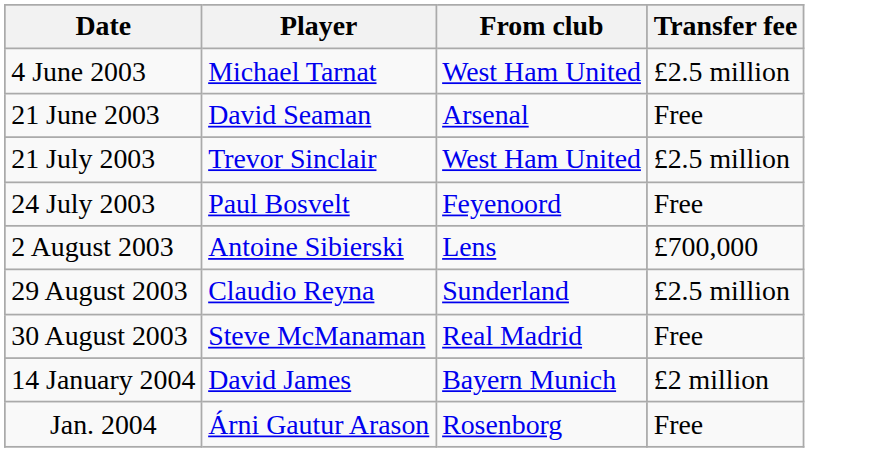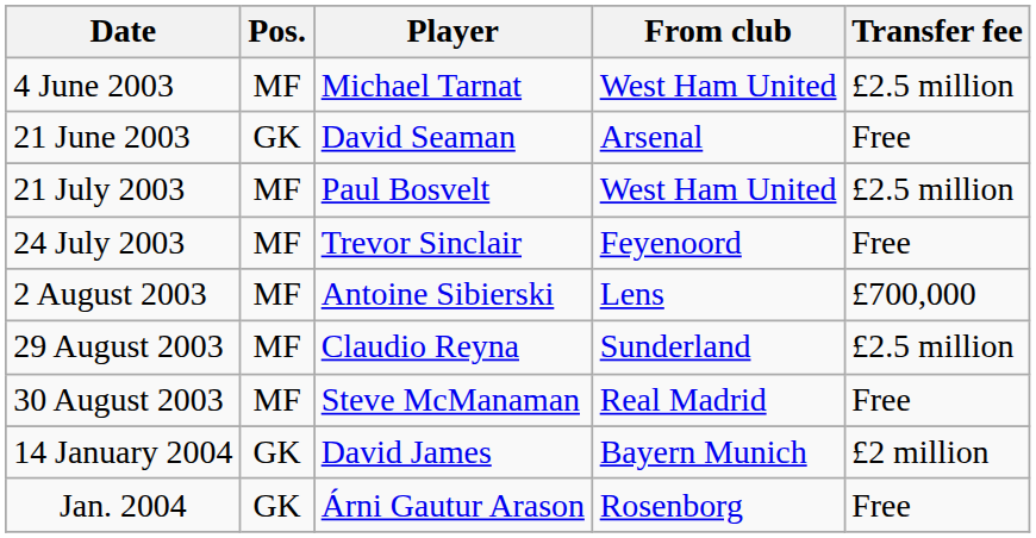 <table class="wikitable">
 <tr>
 <th>Date</th>
+<th>Pos.</th>
 <th>Player</th>
 <th>From club</th>
 <th>Transfer fee</th>
 </tr>
 <tr>
 <td>4 June 2003</td>
+<td align="center">MF</td>
 <td> <a href='#'>Michael Tarnat</a></td>
 <td> <a href='#'>West Ham United</a></td>
 <td>£2.5 million</td>
 </tr>
 <tr>
 <td>21 June 2003</td>
+<td align="center">GK</td>
 <td> <a href='#'>David Seaman</a></td>
 <td> <a href='#'>Arsenal</a></td>
 <td>Free</td>
 </tr>
 <tr>
 <td>21 July 2003</td>
-<td> <a href='#'>Trevor Sinclair</a></td>
+<td align="center">MF</td>
+<td> <a href='#'>Paul Bosvelt</a></td>
 <td> <a href='#'>West Ham United</a></td>
 <td>£2.5 million</td>
 </tr>
 <tr>
 <td>24 July 2003</td>
-<td> <a href='#'>Paul Bosvelt</a></td>
+<td align="center">MF</td>
+<td> <a href='#'>Trevor Sinclair</a></td>
 <td> <a href='#'>Feyenoord</a></td>
 <td>Free</td>
 </tr>
 <tr>
 <td>2 August 2003</td>
+<td align="center">MF</td>
 <td> <a href='#'>Antoine Sibierski</a></td>
 <td> <a href='#'>Lens</a></td>
 <td>£700,000</td>
 </tr>
 <tr>
 <td>29 August 2003</td>
+<td align="center">MF</td>
 <td>  <a href='#'>Claudio Reyna</a></td>
 <td> <a href='#'>Sunderland</a></td>
 <td>£2.5 million</td>
 </tr>
 <tr>
 <td>30 August 2003</td>
+<td align="center">MF</td>
 <td> <a href='#'>Steve McManaman</a></td>
 <td> <a href='#'>Real Madrid</a></td>
 <td>Free</td>
 </tr>
 <tr>
 <td>14 January 2004</td>
+<td align="center">GK</td>
 <td> <a href='#'>David James</a></td>
 <td> <a href='#'>Bayern Munich</a></td>
 <td>£2 million</td>
 </tr>
 <tr>
 <td align="center">Jan. 2004</td>
+<td align="center">GK</td>
 <td> <a href='#'>Árni Gautur Arason</a></td>
 <td> <a href='#'>Rosenborg</a></td>
 <td>Free</td>
 </tr>
 </table>
